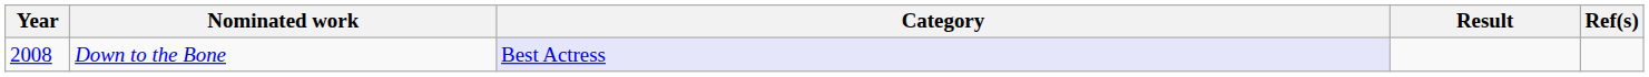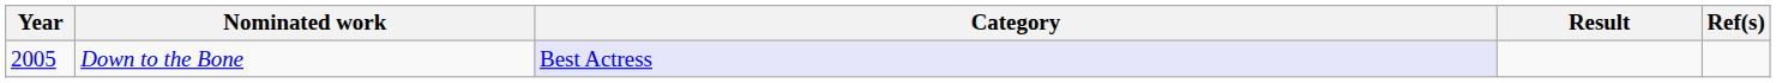 <table class="wikitable">
 <tr>
 <th width=4%>Year</th>
 <th width=27%>Nominated work</th>
 <th width=57%>Category</th>
 <th width=12%>Result</th>
 <th width=4%>Ref(s)</th>
 </tr>
 <tr>
-<td><a href='#'>2008</a></td>
+<td><a href='#'>2005</a></td>
 <td><em><a href='#'>Down to the Bone</a></em></td>
 <td style="background: lavender;"><a href='#'>Best Actress</a></td>
 <td></td>
 <td></td>
 </tr>
 </table>
